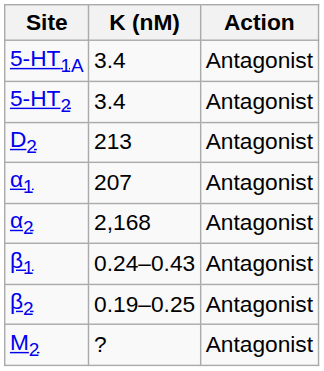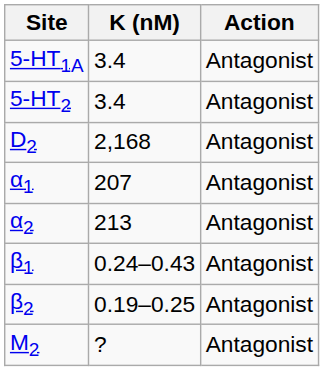 <table class="wikitable floatright">
 <tr>
 <th>Site</th>
 <th>K (nM)</th>
 <th>Action</th>
 </tr>
 <tr>
 <td><a href='#'>5-HT<sub>1A</sub></a></td>
 <td>3.4</td>
 <td>Antagonist</td>
 </tr>
 <tr>
 <td><a href='#'>5-HT<sub>2</sub></a></td>
 <td>3.4</td>
 <td>Antagonist</td>
 </tr>
 <tr>
 <td><a href='#'>D<sub>2</sub></a></td>
-<td>213</td>
+<td>2,168</td>
 <td>Antagonist</td>
 </tr>
 <tr>
 <td><a href='#'>α<sub>1</sub></a></td>
 <td>207</td>
 <td>Antagonist</td>
 </tr>
 <tr>
 <td><a href='#'>α<sub>2</sub></a></td>
-<td>2,168</td>
+<td>213</td>
 <td>Antagonist</td>
 </tr>
 <tr>
 <td><a href='#'>β<sub>1</sub></a></td>
 <td>0.24–0.43</td>
 <td>Antagonist</td>
 </tr>
 <tr>
 <td><a href='#'>β<sub>2</sub></a></td>
 <td>0.19–0.25</td>
 <td>Antagonist</td>
 </tr>
 <tr>
 <td><a href='#'>M<sub>2</sub></a></td>
 <td>?</td>
 <td>Antagonist</td>
 </tr>
 </table>
